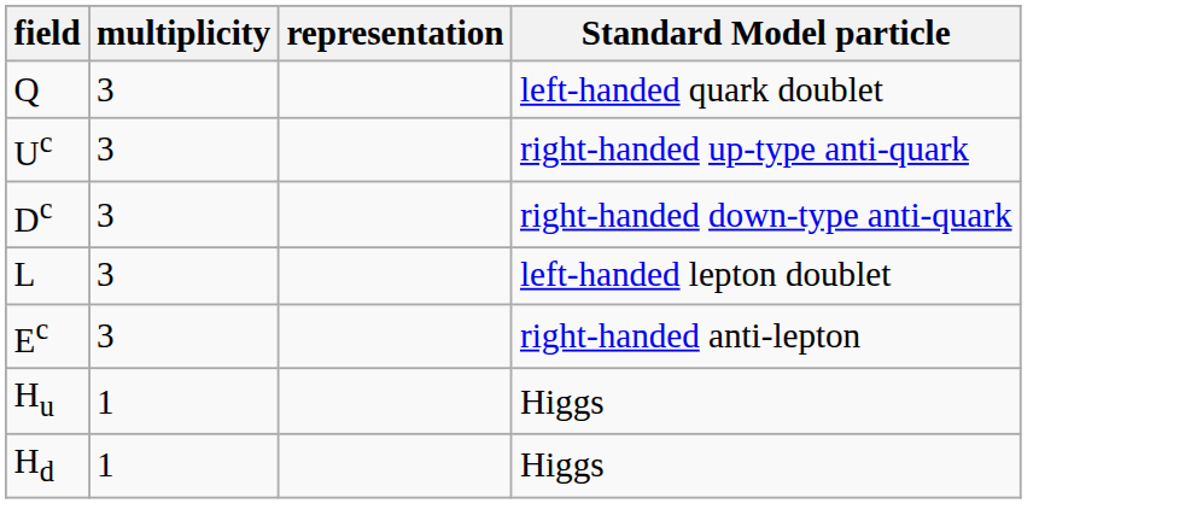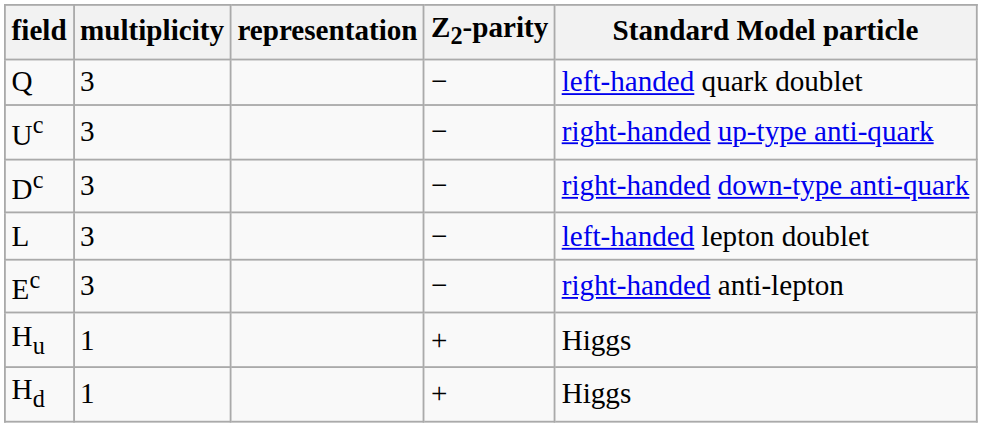 <table class="wikitable">
 <tr>
 <th>field</th>
 <th>multiplicity</th>
 <th>representation</th>
+<th><strong>Z</strong><sub>2</sub>-parity</th>
 <th>Standard Model particle</th>
 </tr>
 <tr>
 <td>Q</td>
 <td>3</td>
 <td></td>
+<td>−</td>
 <td><a href='#'>left-handed</a> quark doublet</td>
 </tr>
 <tr>
 <td>U<sup>c</sup></td>
 <td>3</td>
 <td></td>
+<td>−</td>
 <td><a href='#'>right-handed</a> <a href='#'>up-type anti-quark</a></td>
 </tr>
 <tr>
 <td>D<sup>c</sup></td>
 <td>3</td>
 <td></td>
+<td>−</td>
 <td><a href='#'>right-handed</a> <a href='#'>down-type anti-quark</a></td>
 </tr>
 <tr>
 <td>L</td>
 <td>3</td>
 <td></td>
+<td>−</td>
 <td><a href='#'>left-handed</a> lepton doublet</td>
 </tr>
 <tr>
 <td>E<sup>c</sup></td>
 <td>3</td>
 <td></td>
+<td>−</td>
 <td><a href='#'>right-handed</a> anti-lepton</td>
 </tr>
 <tr>
 <td>H<sub>u</sub></td>
 <td>1</td>
 <td></td>
+<td>+</td>
 <td>Higgs</td>
 </tr>
 <tr>
 <td>H<sub>d</sub></td>
 <td>1</td>
 <td></td>
+<td>+</td>
 <td>Higgs</td>
 </tr>
 </table>
